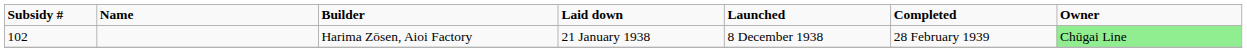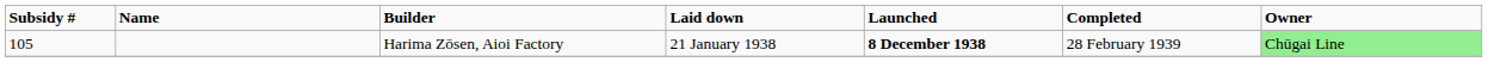 <table class="wikitable">
 <tr>
 <td width="5%"><strong>Subsidy #</strong></td>
 <td width="12%"><strong>Name</strong></td>
 <td width="13%"><strong>Builder</strong></td>
 <td width="9%" bgcolor=><strong>Laid down</strong></td>
 <td width="9%" bgcolor=><strong>Launched</strong></td>
 <td width="9%" bgcolor=><strong>Completed</strong></td>
 <td width="10%" bgcolor=><strong>Owner</strong></td>
 </tr>
 <tr>
-<td>102</td>
+<td>105</td>
 <td></td>
 <td>Harima Zōsen, Aioi Factory</td>
 <td>21 January 1938</td>
-<td>8 December 1938</td>
+<td><strong>8 December 1938</strong></td>
 <td>28 February 1939</td>
 <td style="background: lightgreen;">Chūgai Line</td>
 </tr>
 <tr>
 </tr>
 </table>
